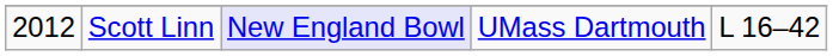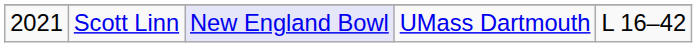 <table class="wikitable">
 <tr>
 </tr>
 <tr>
-<td>2012</td>
+<td>2021</td>
 <td><a href='#'>Scott Linn</a></td>
 <td style="background: lavender;"><a href='#'>New England Bowl</a></td>
 <td><a href='#'>UMass Dartmouth</a></td>
 <td>L 16–42</td>
 </tr>
 </table>
